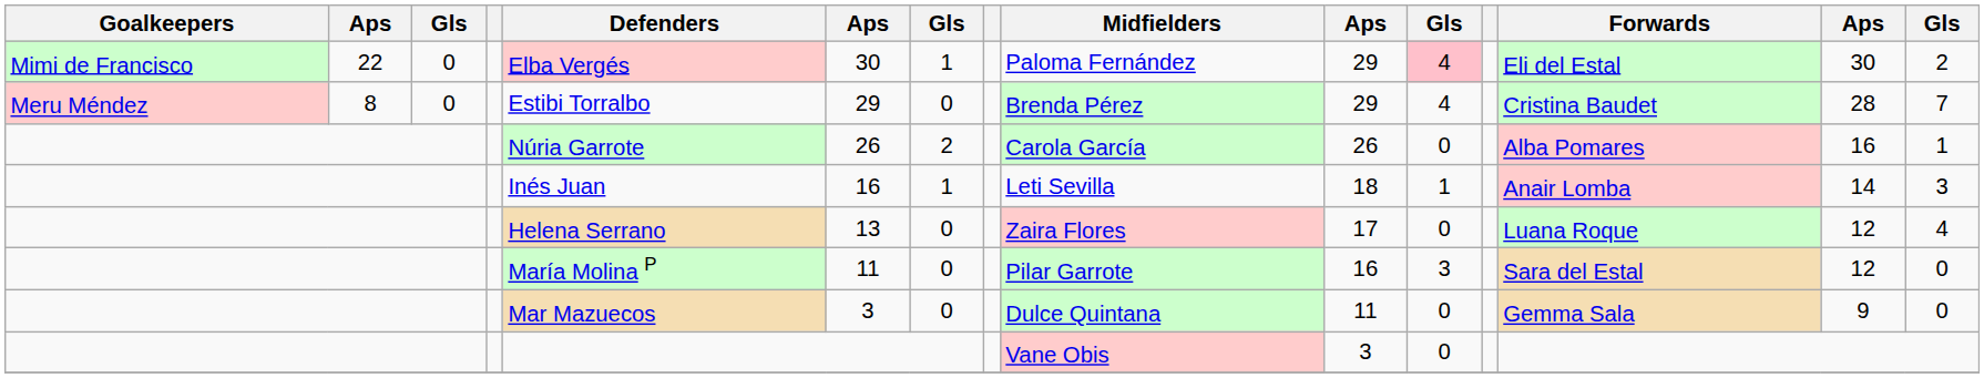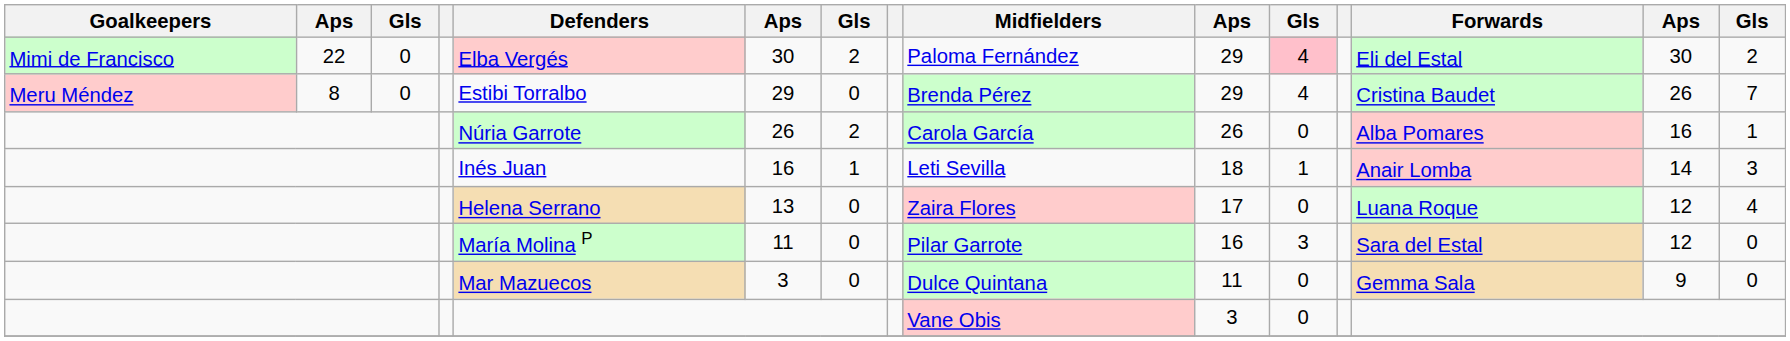 <table class="wikitable" style="font-size: 90%; width: 100%;">
 <tr>
 <th width=200px>Goalkeepers</th>
 <th>Aps</th>
 <th>Gls</th>
 <th></th>
 <th width=200px>Defenders</th>
 <th>Aps</th>
 <th>Gls</th>
 <th></th>
 <th width=200px>Midfielders</th>
 <th>Aps</th>
 <th>Gls</th>
 <th></th>
 <th width=200px>Forwards</th>
 <th>Aps</th>
 <th>Gls</th>
 </tr>
 <tr>
 <td bgcolor=#CCFFCC> <a href='#'>Mimi de Francisco</a> <sup></sup></td>
 <td align=center>22</td>
 <td align=center>0</td>
 <td></td>
 <td bgcolor=FFCCCC> <a href='#'>Elba Vergés</a> <sup></sup></td>
 <td align=center>30</td>
-<td align=center>1</td>
+<td align=center>2</td>
 <td></td>
 <td> <a href='#'>Paloma Fernández</a></td>
 <td align=center>29</td>
 <td align=center style="background: pink;">4</td>
 <td></td>
 <td bgcolor=#CCFFCC> <a href='#'>Eli del Estal</a> <sup></sup></td>
 <td align=center>30</td>
 <td align=center>2</td>
 </tr>
 <tr>
 <td bgcolor=#FFCCCC> <a href='#'>Meru Méndez</a> <sup></sup></td>
 <td align=center>8</td>
 <td align=center>0</td>
 <td></td>
 <td> <a href='#'>Estibi Torralbo</a></td>
 <td align=center>29</td>
 <td align=center>0</td>
 <td></td>
 <td bgcolor=#CCFFCC> <a href='#'>Brenda Pérez</a> <sup></sup></td>
 <td align=center>29</td>
 <td align=center>4</td>
 <td></td>
 <td bgcolor=#CCFFCC> <a href='#'>Cristina Baudet</a> <sup></sup></td>
-<td align=center>28</td>
+<td align=center>26</td>
 <td align=center>7</td>
 </tr>
 <tr>
 <td colspan=3></td>
 <td></td>
 <td bgcolor=#CCFFCC> <a href='#'>Núria Garrote</a> <sup></sup></td>
 <td align=center>26</td>
 <td align=center>2</td>
 <td></td>
 <td bgcolor=#CCFFCC> <a href='#'>Carola García</a> <sup></sup></td>
 <td align=center>26</td>
 <td align=center>0</td>
 <td></td>
 <td bgcolor=#FFCCCC> <a href='#'>Alba Pomares</a> <sup></sup></td>
 <td align=center>16</td>
 <td align=center>1</td>
 </tr>
 <tr>
 <td colspan=3></td>
 <td></td>
 <td> <a href='#'>Inés Juan</a></td>
 <td align=center>16</td>
 <td align=center>1</td>
 <td></td>
 <td> <a href='#'>Leti Sevilla</a></td>
 <td align=center>18</td>
 <td align=center>1</td>
 <td></td>
 <td bgcolor=#FFCCCC> <a href='#'>Anair Lomba</a> <sup></sup></td>
 <td align=center>14</td>
 <td align=center>3</td>
 </tr>
 <tr>
 <td colspan=3></td>
 <td></td>
 <td bgcolor=#F5DEB3> <a href='#'>Helena Serrano</a> <sup> </sup></td>
 <td align=center>13</td>
 <td align=center>0</td>
 <td></td>
 <td bgcolor=#FFCCCC> <a href='#'>Zaira Flores</a> <sup></sup></td>
 <td align=center>17</td>
 <td align=center>0</td>
 <td></td>
 <td bgcolor=#CCFFCC> <a href='#'>Luana Roque</a> <sup></sup></td>
 <td align=center>12</td>
 <td align=center>4</td>
 </tr>
 <tr>
 <td colspan=3></td>
 <td></td>
 <td bgcolor=#CCFFCC> <a href='#'>María Molina</a> <sup>P</sup></td>
 <td align=center>11</td>
 <td align=center>0</td>
 <td></td>
 <td bgcolor=#CCFFCC> <a href='#'>Pilar Garrote</a> <sup></sup></td>
 <td align=center>16</td>
 <td align=center>3</td>
 <td></td>
 <td bgcolor=#F5DEB3> <a href='#'>Sara del Estal</a> <sup> </sup></td>
 <td align=center>12</td>
 <td align=center>0</td>
 </tr>
 <tr>
 <td colspan=3></td>
 <td></td>
 <td bgcolor=#F5DEB3> <a href='#'>Mar Mazuecos</a> <sup> </sup></td>
 <td align=center>3</td>
 <td align=center>0</td>
 <td></td>
 <td bgcolor=#CCFFCC> <a href='#'>Dulce Quintana</a> <sup></sup></td>
 <td align=center>11</td>
 <td align=center>0</td>
 <td></td>
 <td bgcolor=#F5DEB3> <a href='#'>Gemma Sala</a> <sup> </sup></td>
 <td align=center>9</td>
 <td align=center>0</td>
 </tr>
 <tr>
 <td colspan=3></td>
 <td></td>
 <td colspan=3></td>
 <td></td>
 <td bgcolor=#FFCCCC> <a href='#'>Vane Obis</a> <sup></sup></td>
 <td align=center>3</td>
 <td align=center>0</td>
 <td></td>
 <td colspan=3></td>
 </tr>
 <tr>
 </tr>
 </table>
